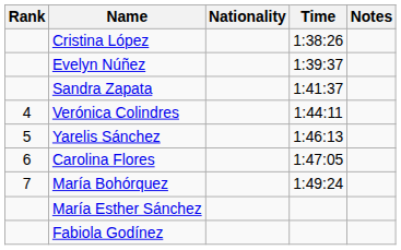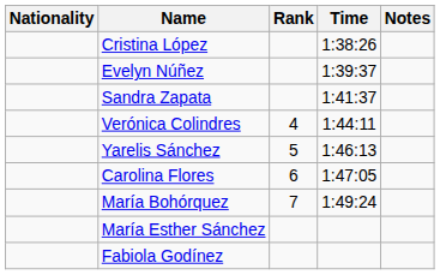 <table class="wikitable sortable" style="text-align:center;font-size:95%">
 <tr>
+<th>Nationality</th>
+<th>Name</th>
 <th>Rank</th>
-<th>Name</th>
-<th>Nationality</th>
 <th>Time</th>
 <th>Notes</th>
 </tr>
 <tr>
+<td align=left></td>
+<td align=left><a href='#'>Cristina López</a></td>
 <td></td>
-<td align=left><a href='#'>Cristina López</a></td>
-<td align=left></td>
 <td>1:38:26</td>
 <td></td>
 </tr>
 <tr>
+<td align=left></td>
+<td align=left><a href='#'>Evelyn Núñez</a></td>
 <td></td>
-<td align=left><a href='#'>Evelyn Núñez</a></td>
-<td align=left></td>
 <td>1:39:37</td>
 <td></td>
 </tr>
 <tr>
+<td align=left></td>
+<td align=left><a href='#'>Sandra Zapata</a></td>
 <td></td>
-<td align=left><a href='#'>Sandra Zapata</a></td>
-<td align=left></td>
 <td>1:41:37</td>
 <td></td>
 </tr>
 <tr>
+<td align=left></td>
+<td align=left><a href='#'>Verónica Colindres</a></td>
 <td>4</td>
-<td align=left><a href='#'>Verónica Colindres</a></td>
-<td align=left></td>
 <td>1:44:11</td>
 <td></td>
 </tr>
 <tr>
+<td align=left></td>
+<td align=left><a href='#'>Yarelis Sánchez</a></td>
 <td>5</td>
-<td align=left><a href='#'>Yarelis Sánchez</a></td>
-<td align=left></td>
 <td>1:46:13</td>
 <td></td>
 </tr>
 <tr>
+<td align=left></td>
+<td align=left><a href='#'>Carolina Flores</a></td>
 <td>6</td>
-<td align=left><a href='#'>Carolina Flores</a></td>
-<td align=left></td>
 <td>1:47:05</td>
 <td></td>
 </tr>
 <tr>
+<td align=left></td>
+<td align=left><a href='#'>María Bohórquez</a></td>
 <td>7</td>
-<td align=left><a href='#'>María Bohórquez</a></td>
-<td align=left></td>
 <td>1:49:24</td>
 <td></td>
 </tr>
 <tr>
+<td align=left></td>
+<td align=left><a href='#'>María Esther Sánchez</a></td>
 <td></td>
-<td align=left><a href='#'>María Esther Sánchez</a></td>
-<td align=left></td>
 <td></td>
 <td></td>
 </tr>
 <tr>
+<td align=left></td>
+<td align=left><a href='#'>Fabiola Godínez</a></td>
 <td></td>
-<td align=left><a href='#'>Fabiola Godínez</a></td>
-<td align=left></td>
 <td></td>
 <td></td>
 </tr>
 </table>
